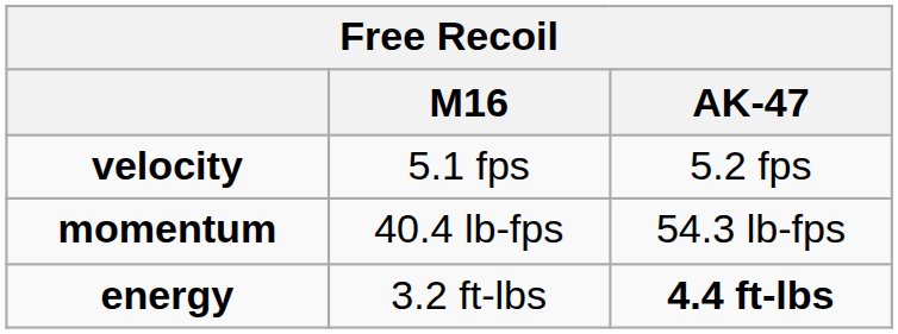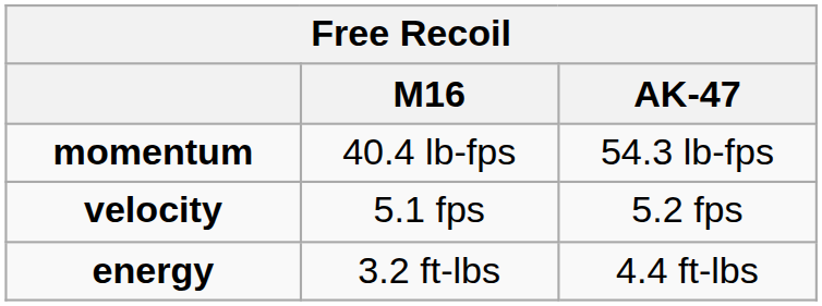 <table class="wikitable"  style="margin: 1em auto; text-align:center; width:350px;">
 <tr>
 <th colspan=3>Free Recoil</th>
 </tr>
 <tr>
 <th></th>
 <th>M16</th>
 <th>AK-47</th>
 </tr>
 <tr>
+<td><strong>momentum</strong></td>
+<td style=>40.4 lb-fps</td>
+<td style=>54.3 lb-fps</td>
+</tr>
+<tr>
 <td><strong>velocity</strong></td>
 <td style=>5.1 fps</td>
 <td style=>5.2 fps</td>
 </tr>
 <tr>
-<td><strong>momentum</strong></td>
-<td style=>40.4 lb-fps</td>
-<td style=>54.3 lb-fps</td>
-</tr>
-<tr>
 <td><strong>energy</strong></td>
 <td style=>3.2 ft-lbs</td>
-<td style=><strong>4.4 ft-lbs</strong></td>
+<td style=>4.4 ft-lbs</td>
 </tr>
 </table>
